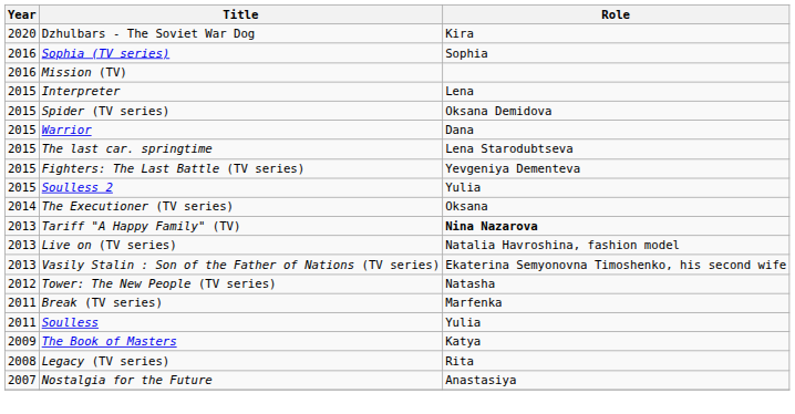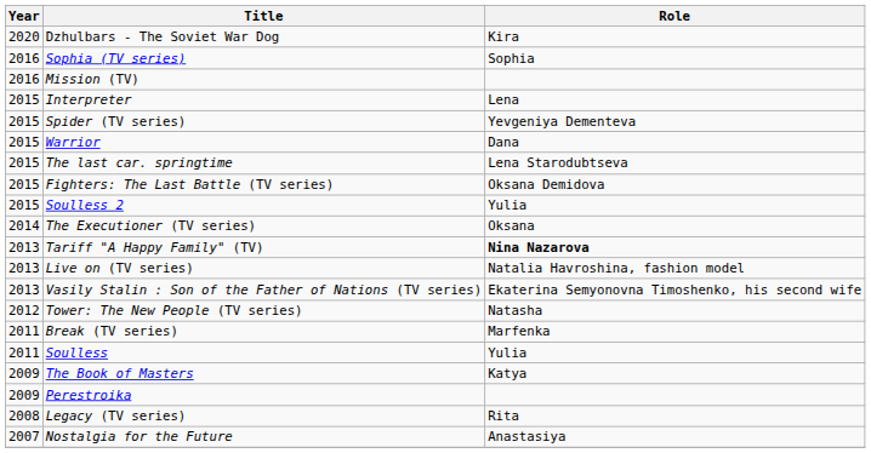 <table class="wikitable sortable">
 <tr>
 <th>Year</th>
 <th>Title</th>
 <th>Role</th>
 </tr>
 <tr>
 <td>2020</td>
 <td>Dzhulbars - The Soviet War Dog</td>
 <td>Kira</td>
 </tr>
 <tr>
 <td>2016</td>
 <td><em><a href='#'>Sophia (TV series)</a></em></td>
 <td>Sophia</td>
 </tr>
 <tr>
 <td>2016</td>
 <td><em>Mission</em> (TV)</td>
 <td></td>
 </tr>
 <tr>
 <td>2015</td>
 <td><em>Interpreter</em></td>
 <td>Lena</td>
 </tr>
 <tr>
 <td>2015</td>
 <td><em>Spider</em> (TV series)</td>
-<td>Oksana Demidova</td>
+<td>Yevgeniya Dementeva</td>
 </tr>
 <tr>
 <td>2015</td>
 <td><em><a href='#'>Warrior</a></em></td>
 <td>Dana</td>
 </tr>
 <tr>
 <td>2015</td>
 <td><em>The last car. springtime</em></td>
 <td>Lena Starodubtseva</td>
 </tr>
 <tr>
 <td>2015</td>
 <td><em>Fighters: The Last Battle</em> (TV series)</td>
-<td>Yevgeniya Dementeva</td>
+<td>Oksana Demidova</td>
 </tr>
 <tr>
 <td>2015</td>
 <td><em><a href='#'>Soulless 2</a></em></td>
 <td>Yulia</td>
 </tr>
 <tr>
 <td>2014</td>
 <td><em>The Executioner</em> (TV series)</td>
 <td>Oksana</td>
 </tr>
 <tr>
 <td>2013</td>
 <td><em>Tariff "A Happy Family"</em> (TV)</td>
 <td><strong>Nina Nazarova</strong></td>
 </tr>
 <tr>
 <td>2013</td>
 <td><em>Live on</em> (TV series)</td>
 <td>Natalia Havroshina, fashion model</td>
 </tr>
 <tr>
 <td>2013</td>
 <td><em>Vasily Stalin : Son of the Father of Nations</em> (TV series)</td>
 <td>Ekaterina Semyonovna Timoshenko, his second wife</td>
 </tr>
 <tr>
 <td>2012</td>
 <td><em>Tower: The New People</em> (TV series)</td>
 <td>Natasha</td>
 </tr>
 <tr>
 <td>2011</td>
 <td><em>Break</em> (TV series)</td>
 <td>Marfenka</td>
 </tr>
 <tr>
 <td>2011</td>
 <td><em><a href='#'>Soulless</a></em></td>
 <td>Yulia</td>
 </tr>
 <tr>
 <td>2009</td>
 <td><em><a href='#'>The Book of Masters</a></em></td>
 <td>Katya</td>
 </tr>
 <tr>
+<td>2009</td>
+<td><em><a href='#'>Perestroika</a></em></td>
+<td></td>
+</tr>
+<tr>
 <td>2008</td>
 <td><em>Legacy</em> (TV series)</td>
 <td>Rita</td>
 </tr>
 <tr>
 <td>2007</td>
 <td><em>Nostalgia for the Future</em></td>
 <td>Anastasiya</td>
 </tr>
 <tr>
 </tr>
 </table>
